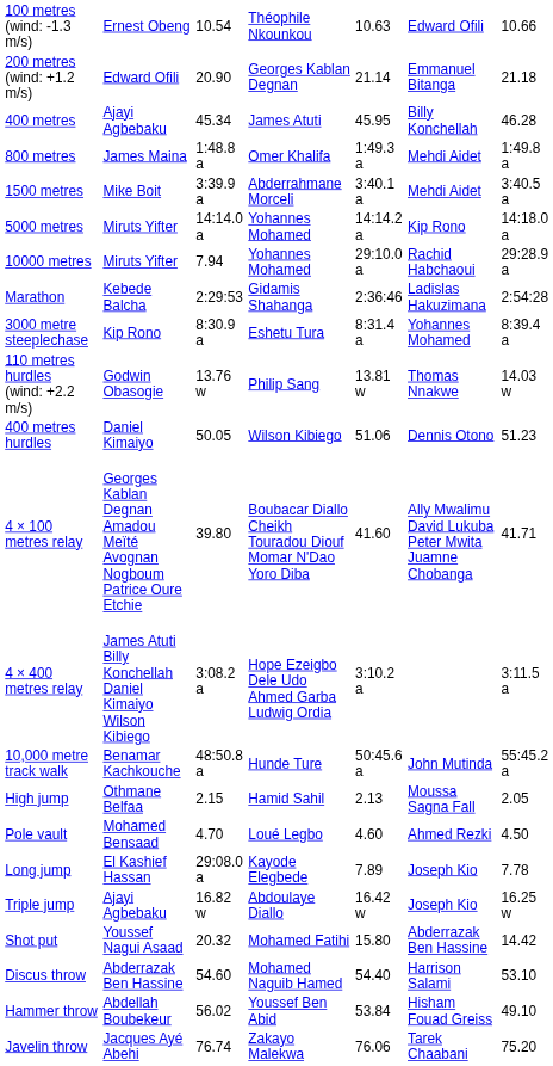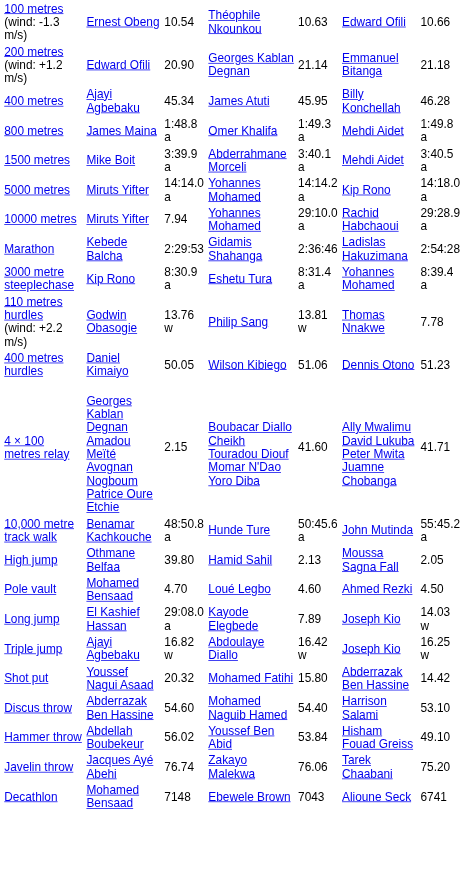 <table>
 <tr>
 <td><a href='#'>100 metres</a><br>(wind: -1.3 m/s)</td>
 <td><a href='#'>Ernest Obeng</a><br> </td>
 <td>10.54</td>
 <td><a href='#'>Théophile Nkounkou</a><br> </td>
 <td>10.63</td>
 <td><a href='#'>Edward Ofili</a><br> </td>
 <td>10.66</td>
 </tr>
 <tr>
 <td><a href='#'>200 metres</a><br>(wind: +1.2 m/s)</td>
 <td><a href='#'>Edward Ofili</a><br> </td>
 <td>20.90</td>
 <td><a href='#'>Georges Kablan Degnan</a><br> </td>
 <td>21.14</td>
 <td><a href='#'>Emmanuel Bitanga</a><br> </td>
 <td>21.18</td>
 </tr>
 <tr>
 <td><a href='#'>400 metres</a></td>
 <td><a href='#'>Ajayi Agbebaku</a><br> </td>
 <td>45.34</td>
 <td><a href='#'>James Atuti</a><br> </td>
 <td>45.95</td>
 <td><a href='#'>Billy Konchellah</a><br> </td>
 <td>46.28</td>
 </tr>
 <tr>
 <td><a href='#'>800 metres</a></td>
 <td><a href='#'>James Maina</a><br> </td>
 <td>1:48.8 a</td>
 <td><a href='#'>Omer Khalifa</a><br> </td>
 <td>1:49.3 a</td>
 <td><a href='#'>Mehdi Aidet</a><br> </td>
 <td>1:49.8 a</td>
 </tr>
 <tr>
 <td><a href='#'>1500 metres</a></td>
 <td><a href='#'>Mike Boit</a><br> </td>
 <td>3:39.9 a</td>
 <td><a href='#'>Abderrahmane Morceli</a><br> </td>
 <td>3:40.1 a</td>
 <td><a href='#'>Mehdi Aidet</a><br> </td>
 <td>3:40.5 a</td>
 </tr>
 <tr>
 <td><a href='#'>5000 metres</a></td>
 <td><a href='#'>Miruts Yifter</a><br> </td>
 <td>14:14.0 a</td>
 <td><a href='#'>Yohannes Mohamed</a><br> </td>
 <td>14:14.2 a</td>
 <td><a href='#'>Kip Rono</a><br> </td>
 <td>14:18.0 a</td>
 </tr>
 <tr>
 <td><a href='#'>10000 metres</a></td>
 <td><a href='#'>Miruts Yifter</a><br> </td>
 <td>7.94</td>
 <td><a href='#'>Yohannes Mohamed</a><br> </td>
 <td>29:10.0 a</td>
 <td><a href='#'>Rachid Habchaoui</a><br> </td>
 <td>29:28.9 a</td>
 </tr>
 <tr>
 <td><a href='#'>Marathon</a></td>
 <td><a href='#'>Kebede Balcha</a><br> </td>
 <td>2:29:53</td>
 <td><a href='#'>Gidamis Shahanga</a><br> </td>
 <td>2:36:46</td>
 <td><a href='#'>Ladislas Hakuzimana</a><br> </td>
 <td>2:54:28</td>
 </tr>
 <tr>
 <td><a href='#'>3000 metre steeplechase</a></td>
 <td><a href='#'>Kip Rono</a><br> </td>
 <td>8:30.9 a</td>
 <td><a href='#'>Eshetu Tura</a><br> </td>
 <td>8:31.4 a</td>
 <td><a href='#'>Yohannes Mohamed</a><br> </td>
 <td>8:39.4 a</td>
 </tr>
 <tr>
 <td><a href='#'>110 metres hurdles</a><br>(wind: +2.2 m/s)</td>
 <td><a href='#'>Godwin Obasogie</a><br> </td>
 <td>13.76 w</td>
 <td><a href='#'>Philip Sang</a><br> </td>
 <td>13.81 w</td>
 <td><a href='#'>Thomas Nnakwe</a><br> </td>
-<td>14.03 w</td>
+<td>7.78</td>
 </tr>
 <tr>
 <td><a href='#'>400 metres hurdles</a></td>
 <td><a href='#'>Daniel Kimaiyo</a><br> </td>
 <td>50.05</td>
 <td><a href='#'>Wilson Kibiego</a><br> </td>
 <td>51.06</td>
 <td><a href='#'>Dennis Otono</a><br> </td>
 <td>51.23</td>
 </tr>
 <tr>
 <td><a href='#'>4 × 100 metres relay</a></td>
 <td><br><a href='#'>Georges Kablan Degnan</a><br><a href='#'>Amadou Meïté</a><br><a href='#'>Avognan Nogboum</a><br><a href='#'>Patrice Oure Etchie</a></td>
-<td>39.80</td>
+<td>2.15</td>
 <td><br><a href='#'>Boubacar Diallo</a><br><a href='#'>Cheikh Touradou Diouf</a><br><a href='#'>Momar N'Dao</a><br><a href='#'>Yoro Diba</a></td>
 <td>41.60</td>
 <td><br><a href='#'>Ally Mwalimu</a><br><a href='#'>David Lukuba</a><br><a href='#'>Peter Mwita</a><br><a href='#'>Juamne Chobanga</a></td>
 <td>41.71</td>
-</tr>
-<tr>
-<td><a href='#'>4 × 400 metres relay</a></td>
-<td><br><a href='#'>James Atuti</a><br><a href='#'>Billy Konchellah</a><br><a href='#'>Daniel Kimaiyo</a><br><a href='#'>Wilson Kibiego</a></td>
-<td>3:08.2 a</td>
-<td><br><a href='#'>Hope Ezeigbo</a><br><a href='#'>Dele Udo</a><br><a href='#'>Ahmed Garba</a><br><a href='#'>Ludwig Ordia</a></td>
-<td>3:10.2 a</td>
-<td></td>
-<td>3:11.5 a</td>
 </tr>
 <tr>
 <td><a href='#'>10,000 metre track walk</a></td>
 <td><a href='#'>Benamar Kachkouche</a><br> </td>
 <td>48:50.8 a</td>
 <td><a href='#'>Hunde Ture</a><br> </td>
 <td>50:45.6 a</td>
 <td><a href='#'>John Mutinda</a><br> </td>
 <td>55:45.2 a</td>
 </tr>
 <tr>
 <td><a href='#'>High jump</a></td>
 <td><a href='#'>Othmane Belfaa</a><br> </td>
-<td>2.15</td>
+<td>39.80</td>
 <td><a href='#'>Hamid Sahil</a><br> </td>
 <td>2.13</td>
 <td><a href='#'>Moussa Sagna Fall</a><br> </td>
 <td>2.05</td>
 </tr>
 <tr>
 <td><a href='#'>Pole vault</a></td>
 <td><a href='#'>Mohamed Bensaad</a><br> </td>
 <td>4.70</td>
 <td><a href='#'>Loué Legbo</a><br> </td>
 <td>4.60</td>
 <td><a href='#'>Ahmed Rezki</a><br> </td>
 <td>4.50</td>
 </tr>
 <tr>
 <td><a href='#'>Long jump</a></td>
 <td><a href='#'>El Kashief Hassan</a><br> </td>
 <td>29:08.0 a</td>
 <td><a href='#'>Kayode Elegbede</a><br> </td>
 <td>7.89</td>
 <td><a href='#'>Joseph Kio</a><br> </td>
-<td>7.78</td>
+<td>14.03 w</td>
 </tr>
 <tr>
 <td><a href='#'>Triple jump</a></td>
 <td><a href='#'>Ajayi Agbebaku</a><br> </td>
 <td>16.82 w</td>
 <td><a href='#'>Abdoulaye Diallo</a><br> </td>
 <td>16.42 w</td>
 <td><a href='#'>Joseph Kio</a><br> </td>
 <td>16.25 w</td>
 </tr>
 <tr>
 <td><a href='#'>Shot put</a></td>
 <td><a href='#'>Youssef Nagui Asaad</a><br> </td>
 <td>20.32</td>
 <td><a href='#'>Mohamed Fatihi</a><br> </td>
 <td>15.80</td>
 <td><a href='#'>Abderrazak Ben Hassine</a><br> </td>
 <td>14.42</td>
 </tr>
 <tr>
 <td><a href='#'>Discus throw</a></td>
 <td><a href='#'>Abderrazak Ben Hassine</a><br> </td>
 <td>54.60</td>
 <td><a href='#'>Mohamed Naguib Hamed</a><br> </td>
 <td>54.40</td>
 <td><a href='#'>Harrison Salami</a><br> </td>
 <td>53.10</td>
 </tr>
 <tr>
 <td><a href='#'>Hammer throw</a></td>
 <td><a href='#'>Abdellah Boubekeur</a><br> </td>
 <td>56.02</td>
 <td><a href='#'>Youssef Ben Abid</a><br> </td>
 <td>53.84</td>
 <td><a href='#'>Hisham Fouad Greiss</a><br> </td>
 <td>49.10</td>
 </tr>
 <tr>
 <td><a href='#'>Javelin throw</a></td>
 <td><a href='#'>Jacques Ayé Abehi</a><br> </td>
 <td>76.74</td>
 <td><a href='#'>Zakayo Malekwa</a><br> </td>
 <td>76.06</td>
 <td><a href='#'>Tarek Chaabani</a><br> </td>
 <td>75.20</td>
 </tr>
+<tr>
+<td><a href='#'>Decathlon</a></td>
+<td><a href='#'>Mohamed Bensaad</a><br> </td>
+<td>7148</td>
+<td><a href='#'>Ebewele Brown</a><br> </td>
+<td>7043</td>
+<td><a href='#'>Alioune Seck</a><br> </td>
+<td>6741</td>
+</tr>
 </table>
